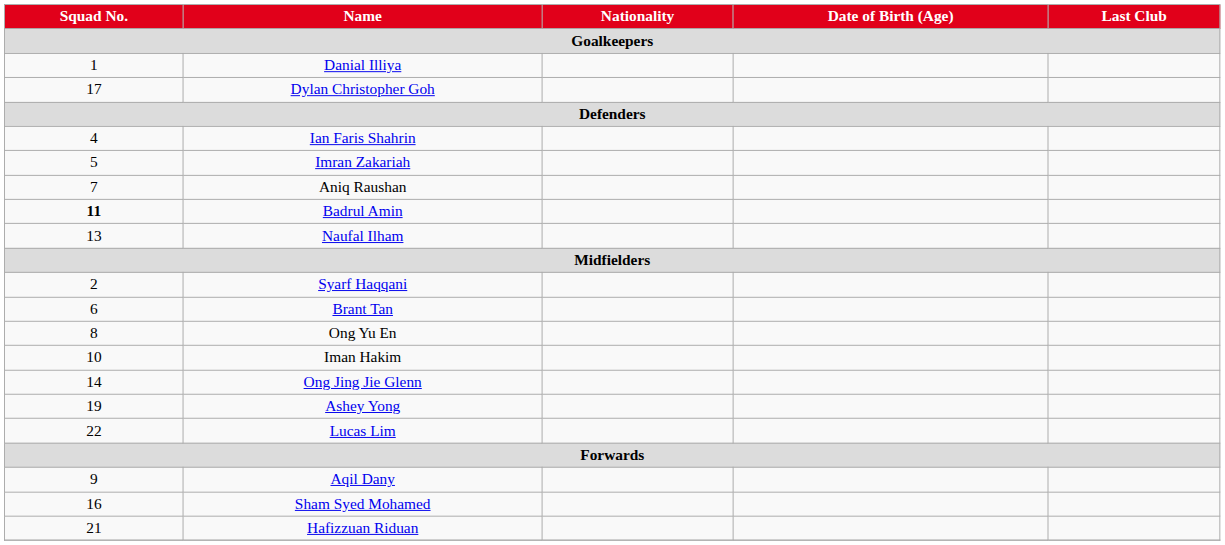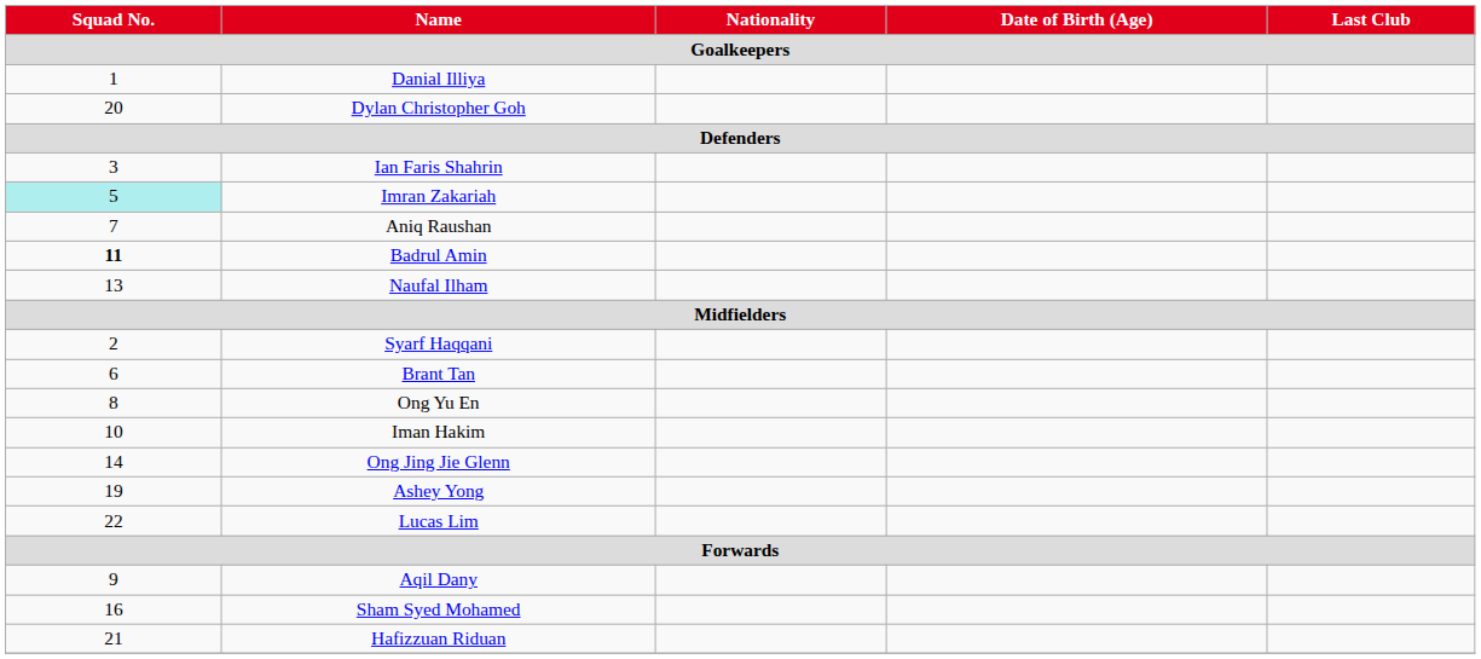 <table class="wikitable" style="text-align:center; font-size:100%; width:80%;">
 <tr>
 <th style="background:#e1001a; color:white; text-align:center;">Squad No.</th>
 <th style="background:#e1001a; color:white; text-align:center;">Name</th>
 <th style="background:#e1001a; color:white; text-align:center;">Nationality</th>
 <th style="background:#e1001a; color:white; text-align:center;">Date of Birth (Age)</th>
 <th style="background:#e1001a; color:white; text-align:center;">Last Club</th>
 </tr>
 <tr>
 <th colspan="6" style="background:#dcdcdc; text-align:center">Goalkeepers</th>
 </tr>
 <tr>
 <td>1</td>
 <td><a href='#'>Danial Illiya</a></td>
 <td></td>
 <td></td>
 <td></td>
 </tr>
 <tr>
-<td>17</td>
+<td>20</td>
 <td><a href='#'>Dylan Christopher Goh</a></td>
 <td></td>
 <td></td>
 <td></td>
 </tr>
 <tr>
 <th colspan="6" style="background:#dcdcdc; text-align:center">Defenders</th>
 </tr>
 <tr>
-<td>4</td>
+<td>3</td>
 <td><a href='#'>Ian Faris Shahrin</a></td>
 <td></td>
 <td></td>
 <td></td>
 </tr>
 <tr>
-<td>5</td>
+<td style="background: paleturquoise;">5</td>
 <td><a href='#'>Imran Zakariah</a></td>
 <td></td>
 <td></td>
 <td></td>
 </tr>
 <tr>
 <td>7</td>
 <td>Aniq Raushan</td>
 <td></td>
 <td></td>
 <td></td>
 </tr>
 <tr>
 <td><strong>11</strong></td>
 <td><a href='#'>Badrul Amin</a></td>
 <td></td>
 <td></td>
 <td></td>
 </tr>
 <tr>
 <td>13</td>
 <td><a href='#'>Naufal Ilham</a></td>
 <td></td>
 <td></td>
 <td></td>
 </tr>
 <tr>
 <th colspan="6" style="background:#dcdcdc; text-align:center">Midfielders</th>
 </tr>
 <tr>
 <td>2</td>
 <td><a href='#'>Syarf Haqqani</a></td>
 <td></td>
 <td></td>
 <td></td>
 </tr>
 <tr>
 <td>6</td>
 <td><a href='#'>Brant Tan</a></td>
 <td></td>
 <td></td>
 <td></td>
 </tr>
 <tr>
 <td>8</td>
 <td>Ong Yu En</td>
 <td></td>
 <td></td>
 <td></td>
 </tr>
 <tr>
 <td>10</td>
 <td>Iman Hakim</td>
 <td></td>
 <td></td>
 <td></td>
 </tr>
 <tr>
 <td>14</td>
 <td><a href='#'>Ong Jing Jie Glenn</a></td>
 <td></td>
 <td></td>
 <td></td>
 </tr>
 <tr>
 <td>19</td>
 <td><a href='#'>Ashey Yong</a></td>
 <td></td>
 <td></td>
 <td></td>
 </tr>
 <tr>
 <td>22</td>
 <td><a href='#'>Lucas Lim</a></td>
 <td></td>
 <td></td>
 <td></td>
 </tr>
 <tr>
 <th colspan="6" style="background:#dcdcdc; text-align:center">Forwards</th>
 </tr>
 <tr>
 <td>9</td>
 <td><a href='#'>Aqil Dany</a></td>
 <td></td>
 <td></td>
 <td></td>
 </tr>
 <tr>
 <td>16</td>
 <td><a href='#'>Sham Syed Mohamed</a></td>
 <td></td>
 <td></td>
 <td></td>
 </tr>
 <tr>
 <td>21</td>
 <td><a href='#'>Hafizzuan Riduan</a></td>
 <td></td>
 <td></td>
 <td></td>
 </tr>
 <tr>
 </tr>
 </table>
